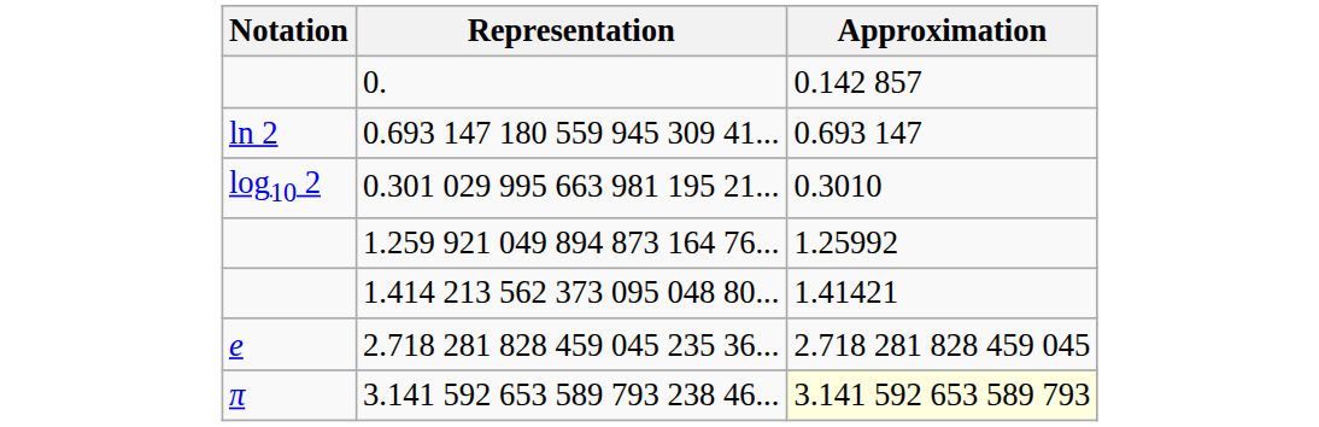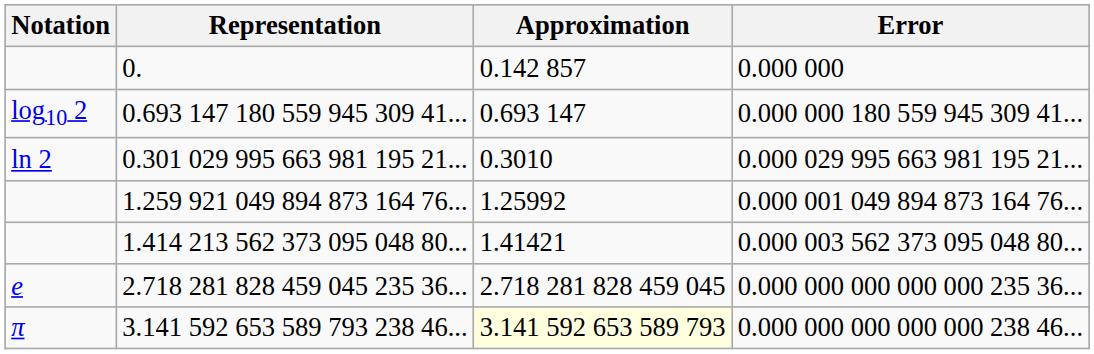 <table class="wikitable" style="margin:1em auto">
 <tr>
 <th>Notation</th>
 <th>Representation</th>
 <th>Approximation</th>
+<th>Error</th>
 </tr>
 <tr>
 <td></td>
 <td>0.</td>
 <td>0.142 857</td>
+<td>0.000 000 </td>
+</tr>
+<tr>
+<td><a href='#'>log<sub>10</sub> 2</a></td>
+<td>0.693 147 180 559 945 309 41...</td>
+<td>0.693 147</td>
+<td>0.000 000 180 559 945 309 41...</td>
 </tr>
 <tr>
 <td><a href='#'>ln 2</a></td>
-<td>0.693 147 180 559 945 309 41...</td>
-<td>0.693 147</td>
-</tr>
-<tr>
-<td><a href='#'>log<sub>10</sub> 2</a></td>
 <td>0.301 029 995 663 981 195 21...</td>
 <td>0.3010</td>
+<td>0.000 029 995 663 981 195 21...</td>
 </tr>
 <tr>
 <td><a href='#'></a></td>
 <td>1.259 921 049 894 873 164 76...</td>
 <td>1.25992</td>
+<td>0.000 001 049 894 873 164 76...</td>
 </tr>
 <tr>
 <td><a href='#'></a></td>
 <td>1.414 213 562 373 095 048 80...</td>
 <td>1.41421</td>
+<td>0.000 003 562 373 095 048 80...</td>
 </tr>
 <tr>
 <td><a href='#'><em>e</em></a></td>
 <td>2.718 281 828 459 045 235 36...</td>
 <td>2.718 281 828 459 045</td>
+<td>0.000 000 000 000 000 235 36...</td>
 </tr>
 <tr>
 <td><a href='#'><em>π</em></a></td>
 <td>3.141 592 653 589 793 238 46...</td>
 <td style="background: lightyellow;">3.141 592 653 589 793</td>
+<td>0.000 000 000 000 000 238 46...</td>
 </tr>
 </table>
